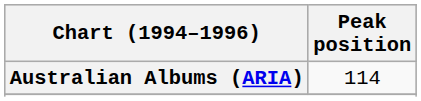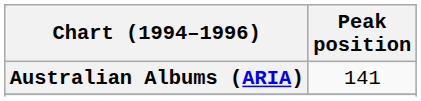 <table class="wikitable sortable plainrowheaders" style="text-align:center">
 <tr>
 <th scope="col">Chart (1994–1996)</th>
 <th scope="col">Peak<br> position</th>
 </tr>
 <tr>
 <th scope="row"; align="left">Australian Albums (<a href='#'>ARIA</a>)</th>
-<td>114</td>
+<td>141</td>
 </tr>
 <tr>
 </tr>
 <tr>
 </tr>
 </table>
